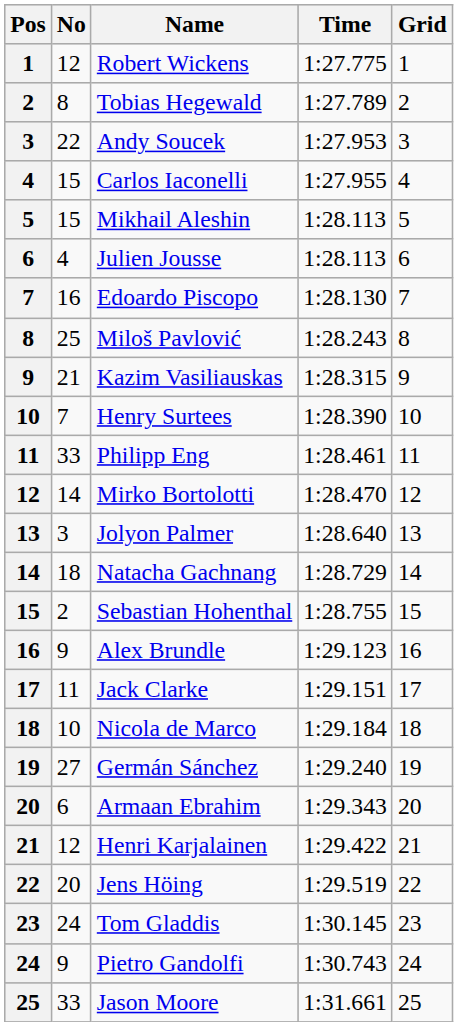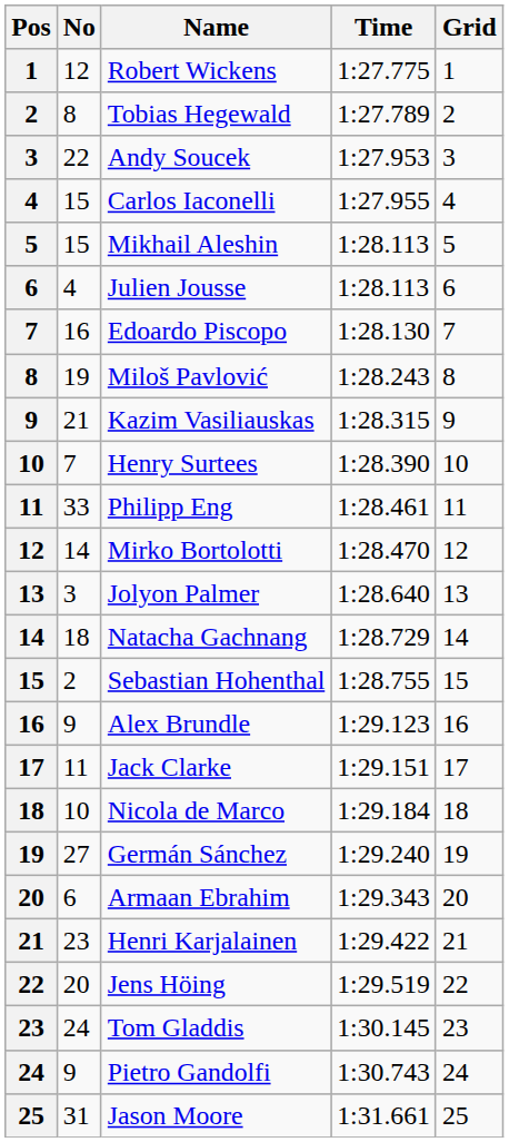 <table class="wikitable" style="font-size: 95%">
 <tr>
 <th>Pos</th>
 <th>No</th>
 <th>Name</th>
 <th>Time</th>
 <th>Grid</th>
 </tr>
 <tr>
 <th>1</th>
 <td>12</td>
 <td> <a href='#'>Robert Wickens</a></td>
 <td>1:27.775</td>
 <td>1</td>
 </tr>
 <tr>
 <th>2</th>
 <td>8</td>
 <td> <a href='#'>Tobias Hegewald</a></td>
 <td>1:27.789</td>
 <td>2</td>
 </tr>
 <tr>
 <th>3</th>
 <td>22</td>
 <td> <a href='#'>Andy Soucek</a></td>
 <td>1:27.953</td>
 <td>3</td>
 </tr>
 <tr>
 <th>4</th>
 <td>15</td>
 <td> <a href='#'>Carlos Iaconelli</a></td>
 <td>1:27.955</td>
 <td>4</td>
 </tr>
 <tr>
 <th>5</th>
 <td>15</td>
 <td> <a href='#'>Mikhail Aleshin</a></td>
 <td>1:28.113</td>
 <td>5</td>
 </tr>
 <tr>
 <th>6</th>
 <td>4</td>
 <td> <a href='#'>Julien Jousse</a></td>
 <td>1:28.113</td>
 <td>6</td>
 </tr>
 <tr>
 <th>7</th>
 <td>16</td>
 <td> <a href='#'>Edoardo Piscopo</a></td>
 <td>1:28.130</td>
 <td>7</td>
 </tr>
 <tr>
 <th>8</th>
-<td>25</td>
+<td>19</td>
 <td> <a href='#'>Miloš Pavlović</a></td>
 <td>1:28.243</td>
 <td>8</td>
 </tr>
 <tr>
 <th>9</th>
 <td>21</td>
 <td> <a href='#'>Kazim Vasiliauskas</a></td>
 <td>1:28.315</td>
 <td>9</td>
 </tr>
 <tr>
 <th>10</th>
 <td>7</td>
 <td> <a href='#'>Henry Surtees</a></td>
 <td>1:28.390</td>
 <td>10</td>
 </tr>
 <tr>
 <th>11</th>
 <td>33</td>
 <td> <a href='#'>Philipp Eng</a></td>
 <td>1:28.461</td>
 <td>11</td>
 </tr>
 <tr>
 <th>12</th>
 <td>14</td>
 <td> <a href='#'>Mirko Bortolotti</a></td>
 <td>1:28.470</td>
 <td>12</td>
 </tr>
 <tr>
 <th>13</th>
 <td>3</td>
 <td> <a href='#'>Jolyon Palmer</a></td>
 <td>1:28.640</td>
 <td>13</td>
 </tr>
 <tr>
 <th>14</th>
 <td>18</td>
 <td> <a href='#'>Natacha Gachnang</a></td>
 <td>1:28.729</td>
 <td>14</td>
 </tr>
 <tr>
 <th>15</th>
 <td>2</td>
 <td> <a href='#'>Sebastian Hohenthal</a></td>
 <td>1:28.755</td>
 <td>15</td>
 </tr>
 <tr>
 <th>16</th>
 <td>9</td>
 <td> <a href='#'>Alex Brundle</a></td>
 <td>1:29.123</td>
 <td>16</td>
 </tr>
 <tr>
 <th>17</th>
 <td>11</td>
 <td> <a href='#'>Jack Clarke</a></td>
 <td>1:29.151</td>
 <td>17</td>
 </tr>
 <tr>
 <th>18</th>
 <td>10</td>
 <td> <a href='#'>Nicola de Marco</a></td>
 <td>1:29.184</td>
 <td>18</td>
 </tr>
 <tr>
 <th>19</th>
 <td>27</td>
 <td> <a href='#'>Germán Sánchez</a></td>
 <td>1:29.240</td>
 <td>19</td>
 </tr>
 <tr>
 <th>20</th>
 <td>6</td>
 <td> <a href='#'>Armaan Ebrahim</a></td>
 <td>1:29.343</td>
 <td>20</td>
 </tr>
 <tr>
 <th>21</th>
-<td>12</td>
+<td>23</td>
 <td> <a href='#'>Henri Karjalainen</a></td>
 <td>1:29.422</td>
 <td>21</td>
 </tr>
 <tr>
 <th>22</th>
 <td>20</td>
 <td> <a href='#'>Jens Höing</a></td>
 <td>1:29.519</td>
 <td>22</td>
 </tr>
 <tr>
 <th>23</th>
 <td>24</td>
 <td> <a href='#'>Tom Gladdis</a></td>
 <td>1:30.145</td>
 <td>23</td>
 </tr>
 <tr>
 <th>24</th>
 <td>9</td>
 <td> <a href='#'>Pietro Gandolfi</a></td>
 <td>1:30.743</td>
 <td>24</td>
 </tr>
 <tr>
 <th>25</th>
-<td>33</td>
+<td>31</td>
 <td> <a href='#'>Jason Moore</a></td>
 <td>1:31.661</td>
 <td>25</td>
 </tr>
 </table>
